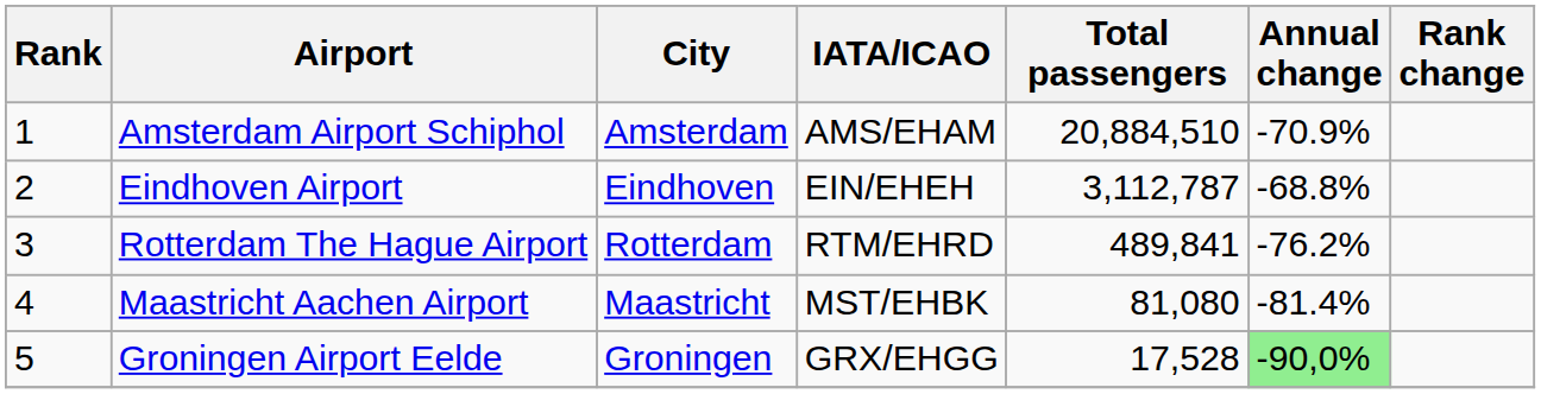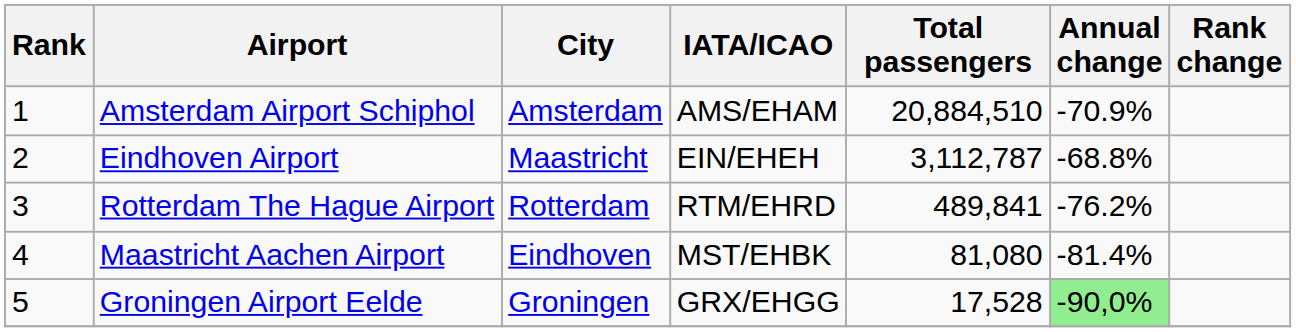 <table class="wikitable">
 <tr>
 <th>Rank</th>
 <th>Airport</th>
 <th>City</th>
 <th>IATA/ICAO</th>
 <th style="width:100px">Total<br>passengers</th>
 <th>Annual<br>change</th>
 <th>Rank<br>change</th>
 </tr>
 <tr>
 <td>1</td>
 <td><a href='#'>Amsterdam Airport Schiphol</a></td>
 <td><a href='#'>Amsterdam</a></td>
 <td>AMS/EHAM</td>
 <td align="right">20,884,510</td>
 <td> -70.9%</td>
 <td></td>
 </tr>
 <tr>
 <td>2</td>
 <td><a href='#'>Eindhoven Airport</a></td>
-<td><a href='#'>Eindhoven</a></td>
+<td><a href='#'>Maastricht</a></td>
 <td>EIN/EHEH</td>
 <td align="right">3,112,787</td>
 <td> -68.8%</td>
 <td></td>
 </tr>
 <tr>
 <td>3</td>
 <td><a href='#'>Rotterdam The Hague Airport</a></td>
 <td><a href='#'>Rotterdam</a></td>
 <td>RTM/EHRD</td>
 <td align="right">489,841</td>
 <td> -76.2%</td>
 <td></td>
 </tr>
 <tr>
 <td>4</td>
 <td><a href='#'>Maastricht Aachen Airport</a></td>
-<td><a href='#'>Maastricht</a></td>
+<td><a href='#'>Eindhoven</a></td>
 <td>MST/EHBK</td>
 <td align="right">81,080</td>
 <td> -81.4%</td>
 <td></td>
 </tr>
 <tr>
 <td>5</td>
 <td><a href='#'>Groningen Airport Eelde</a></td>
 <td><a href='#'>Groningen</a></td>
 <td>GRX/EHGG</td>
 <td align="right">17,528</td>
 <td style="background: lightgreen;"> -90,0%</td>
 <td></td>
 </tr>
 <tr>
 </tr>
 </table>
